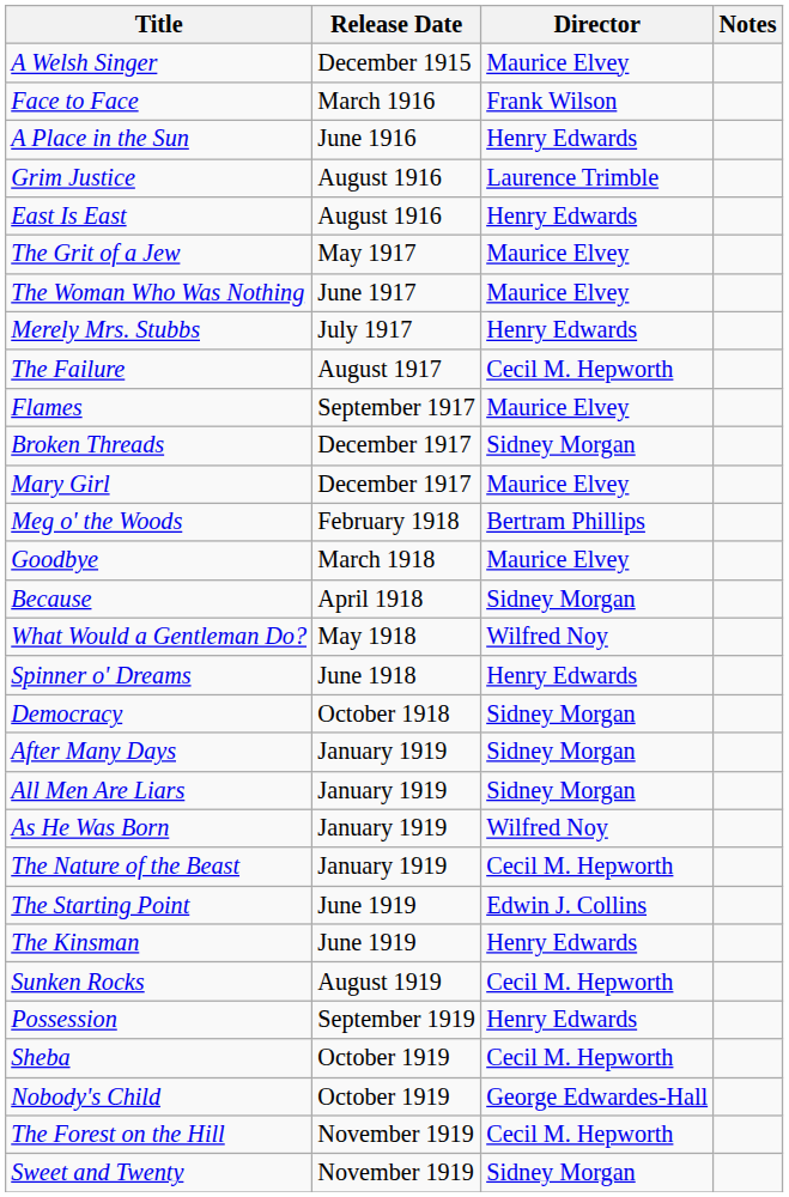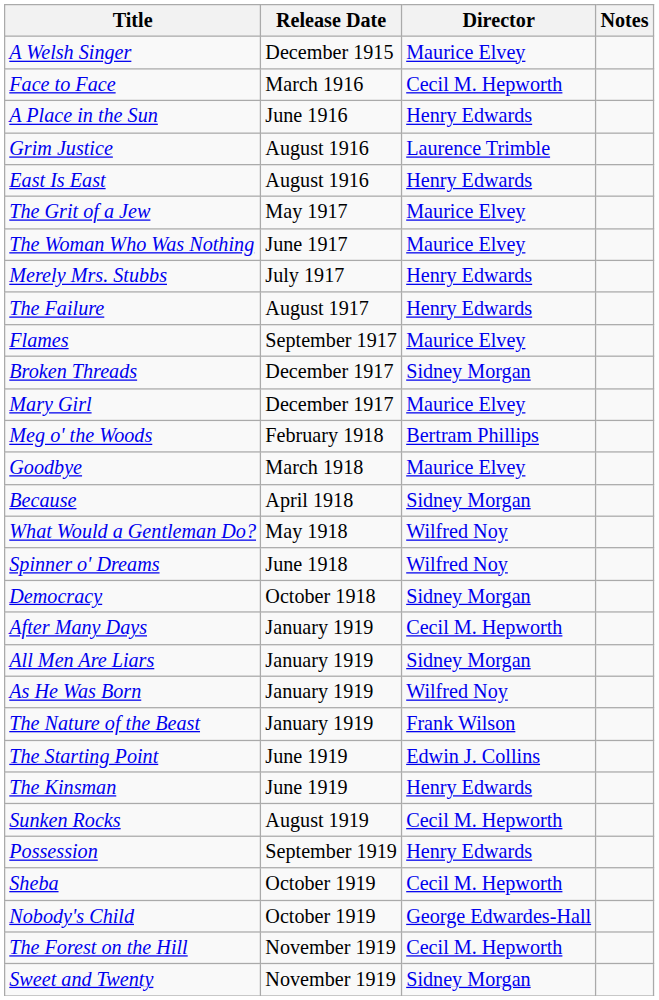 <table class="wikitable sortable">
 <tr>
 <th>Title</th>
 <th>Release Date</th>
 <th>Director</th>
 <th>Notes</th>
 </tr>
 <tr>
 <td><em><a href='#'>A Welsh Singer</a></em></td>
 <td>December 1915</td>
 <td><a href='#'>Maurice Elvey</a></td>
 <td></td>
 </tr>
 <tr>
 <td><em><a href='#'>Face to Face</a></em></td>
 <td>March 1916</td>
-<td><a href='#'>Frank Wilson</a></td>
+<td><a href='#'>Cecil M. Hepworth</a></td>
 <td></td>
 </tr>
 <tr>
 <td><em><a href='#'>A Place in the Sun</a></em></td>
 <td>June 1916</td>
 <td><a href='#'>Henry Edwards</a></td>
 <td></td>
 </tr>
 <tr>
 <td><em><a href='#'>Grim Justice</a></em></td>
 <td>August 1916</td>
 <td><a href='#'>Laurence Trimble </a></td>
 <td></td>
 </tr>
 <tr>
 <td><em><a href='#'>East Is East</a></em></td>
 <td>August 1916</td>
 <td><a href='#'>Henry Edwards</a></td>
 <td></td>
 </tr>
 <tr>
 <td><em><a href='#'>The Grit of a Jew </a></em></td>
 <td>May 1917</td>
 <td><a href='#'>Maurice Elvey</a></td>
 <td></td>
 </tr>
 <tr>
 <td><em><a href='#'>The Woman Who Was Nothing </a></em></td>
 <td>June 1917</td>
 <td><a href='#'>Maurice Elvey</a></td>
 <td></td>
 </tr>
 <tr>
 <td><em><a href='#'>Merely Mrs. Stubbs</a></em></td>
 <td>July 1917</td>
 <td><a href='#'>Henry Edwards</a></td>
 <td></td>
 </tr>
 <tr>
 <td><em><a href='#'>The Failure</a></em></td>
 <td>August 1917</td>
-<td><a href='#'>Cecil M. Hepworth</a></td>
+<td><a href='#'>Henry Edwards</a></td>
 <td></td>
 </tr>
 <tr>
 <td><em><a href='#'>Flames</a></em></td>
 <td>September 1917</td>
 <td><a href='#'>Maurice Elvey</a></td>
 <td></td>
 </tr>
 <tr>
 <td><em><a href='#'>Broken Threads</a></em></td>
 <td>December 1917</td>
 <td><a href='#'>Sidney Morgan</a></td>
 <td></td>
 </tr>
 <tr>
 <td><em><a href='#'>Mary Girl</a></em></td>
 <td>December 1917</td>
 <td><a href='#'>Maurice Elvey</a></td>
 <td></td>
 </tr>
 <tr>
 <td><em><a href='#'>Meg o' the Woods</a></em></td>
 <td>February 1918</td>
 <td><a href='#'>Bertram Phillips</a></td>
 <td></td>
 </tr>
 <tr>
 <td><em><a href='#'>Goodbye</a></em></td>
 <td>March 1918</td>
 <td><a href='#'>Maurice Elvey</a></td>
 <td></td>
 </tr>
 <tr>
 <td><em><a href='#'>Because</a></em></td>
 <td>April 1918</td>
 <td><a href='#'>Sidney Morgan</a></td>
 <td></td>
 </tr>
 <tr>
 <td><em><a href='#'>What Would a Gentleman Do?</a></em></td>
 <td>May 1918</td>
 <td><a href='#'>Wilfred Noy</a></td>
 <td></td>
 </tr>
 <tr>
 <td><em><a href='#'>Spinner o' Dreams</a></em></td>
 <td>June 1918</td>
-<td><a href='#'>Henry Edwards</a></td>
+<td><a href='#'>Wilfred Noy</a></td>
 <td></td>
 </tr>
 <tr>
 <td><em><a href='#'>Democracy</a></em></td>
 <td>October 1918</td>
 <td><a href='#'>Sidney Morgan</a></td>
 <td></td>
 </tr>
 <tr>
 <td><em><a href='#'>After Many Days</a></em></td>
 <td>January 1919</td>
-<td><a href='#'>Sidney Morgan</a></td>
+<td><a href='#'>Cecil M. Hepworth</a></td>
 <td></td>
 </tr>
 <tr>
 <td><em><a href='#'>All Men Are Liars</a></em></td>
 <td>January 1919</td>
 <td><a href='#'>Sidney Morgan</a></td>
 <td></td>
 </tr>
 <tr>
 <td><em><a href='#'>As He Was Born</a></em></td>
 <td>January 1919</td>
 <td><a href='#'>Wilfred Noy</a></td>
 <td></td>
 </tr>
 <tr>
 <td><em><a href='#'>The Nature of the Beast</a></em></td>
 <td>January 1919</td>
-<td><a href='#'>Cecil M. Hepworth</a></td>
+<td><a href='#'>Frank Wilson</a></td>
 <td></td>
 </tr>
 <tr>
 <td><em><a href='#'>The Starting Point</a></em></td>
 <td>June 1919</td>
 <td><a href='#'>Edwin J. Collins</a></td>
 <td></td>
 </tr>
 <tr>
 <td><em><a href='#'>The Kinsman</a></em></td>
 <td>June 1919</td>
 <td><a href='#'>Henry Edwards</a></td>
 <td></td>
 </tr>
 <tr>
 <td><em><a href='#'>Sunken Rocks</a></em></td>
 <td>August 1919</td>
 <td><a href='#'>Cecil M. Hepworth</a></td>
 <td></td>
 </tr>
 <tr>
 <td><em><a href='#'>Possession</a></em></td>
 <td>September 1919</td>
 <td><a href='#'>Henry Edwards</a></td>
 <td></td>
 </tr>
 <tr>
 <td><em><a href='#'>Sheba</a></em></td>
 <td>October 1919</td>
 <td><a href='#'>Cecil M. Hepworth</a></td>
 <td></td>
 </tr>
 <tr>
 <td><em><a href='#'>Nobody's Child</a></em></td>
 <td>October 1919</td>
 <td><a href='#'>George Edwardes-Hall</a></td>
 <td></td>
 </tr>
 <tr>
 <td><em><a href='#'>The Forest on the Hill</a></em></td>
 <td>November 1919</td>
 <td><a href='#'>Cecil M. Hepworth</a></td>
 <td></td>
 </tr>
 <tr>
 <td><em><a href='#'>Sweet and Twenty</a></em></td>
 <td>November 1919</td>
 <td><a href='#'>Sidney Morgan</a></td>
 <td></td>
 </tr>
 <tr>
 </tr>
 </table>
